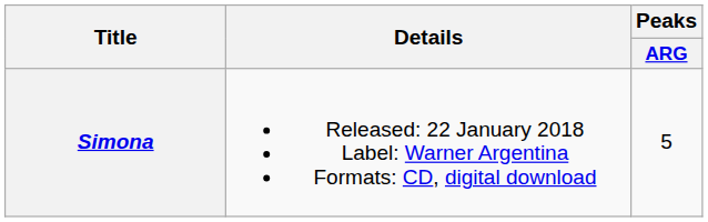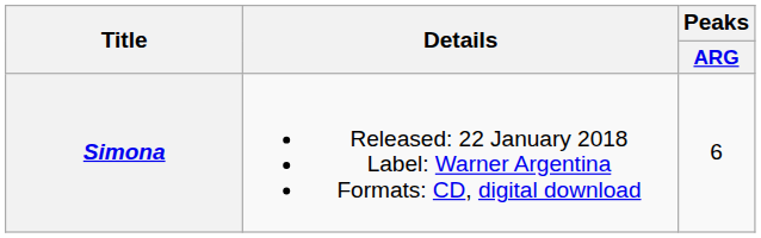 <table class="wikitable plainrowheaders" style="text-align:center">
 <tr>
 <th scope="col" rowspan="2" style="width:10em">Title</th>
 <th scope="col" rowspan="2" style="width:18.7em">Details</th>
 <th scope="col">Peaks</th>
 </tr>
 <tr>
 <th scope="col" style="width:2.5em;font-size:90%"><a href='#'>ARG</a><br></th>
 </tr>
 <tr>
 <th scope="row"><em><a href='#'>Simona</a></em></th>
 <td><br><ul><li>Released: 22 January 2018</li><li>Label: <a href='#'>Warner Argentina</a></li><li>Formats: <a href='#'>CD</a>, <a href='#'>digital download</a></li></ul></td>
-<td>5</td>
+<td>6</td>
 </tr>
 </table>
